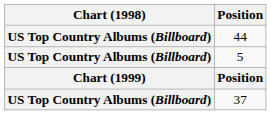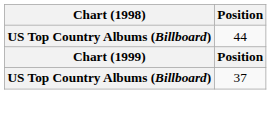 <table class="wikitable plainrowheaders" style="text-align:center">
 <tr>
 <th scope="col">Chart (1998)</th>
 <th scope="col">Position</th>
 </tr>
 <tr>
 <th scope="row">US Top Country Albums (<em>Billboard</em>)</th>
 <td>44</td>
 </tr>
 <tr>
-<th scope="row">US Top Country Albums (<em>Billboard</em>)</th>
-<td>5</td>
-</tr>
-<tr>
 <th scope="col">Chart (1999)</th>
 <th scope="col">Position</th>
 </tr>
 <tr>
 <th scope="row">US Top Country Albums (<em>Billboard</em>)</th>
 <td>37</td>
 </tr>
 </table>
